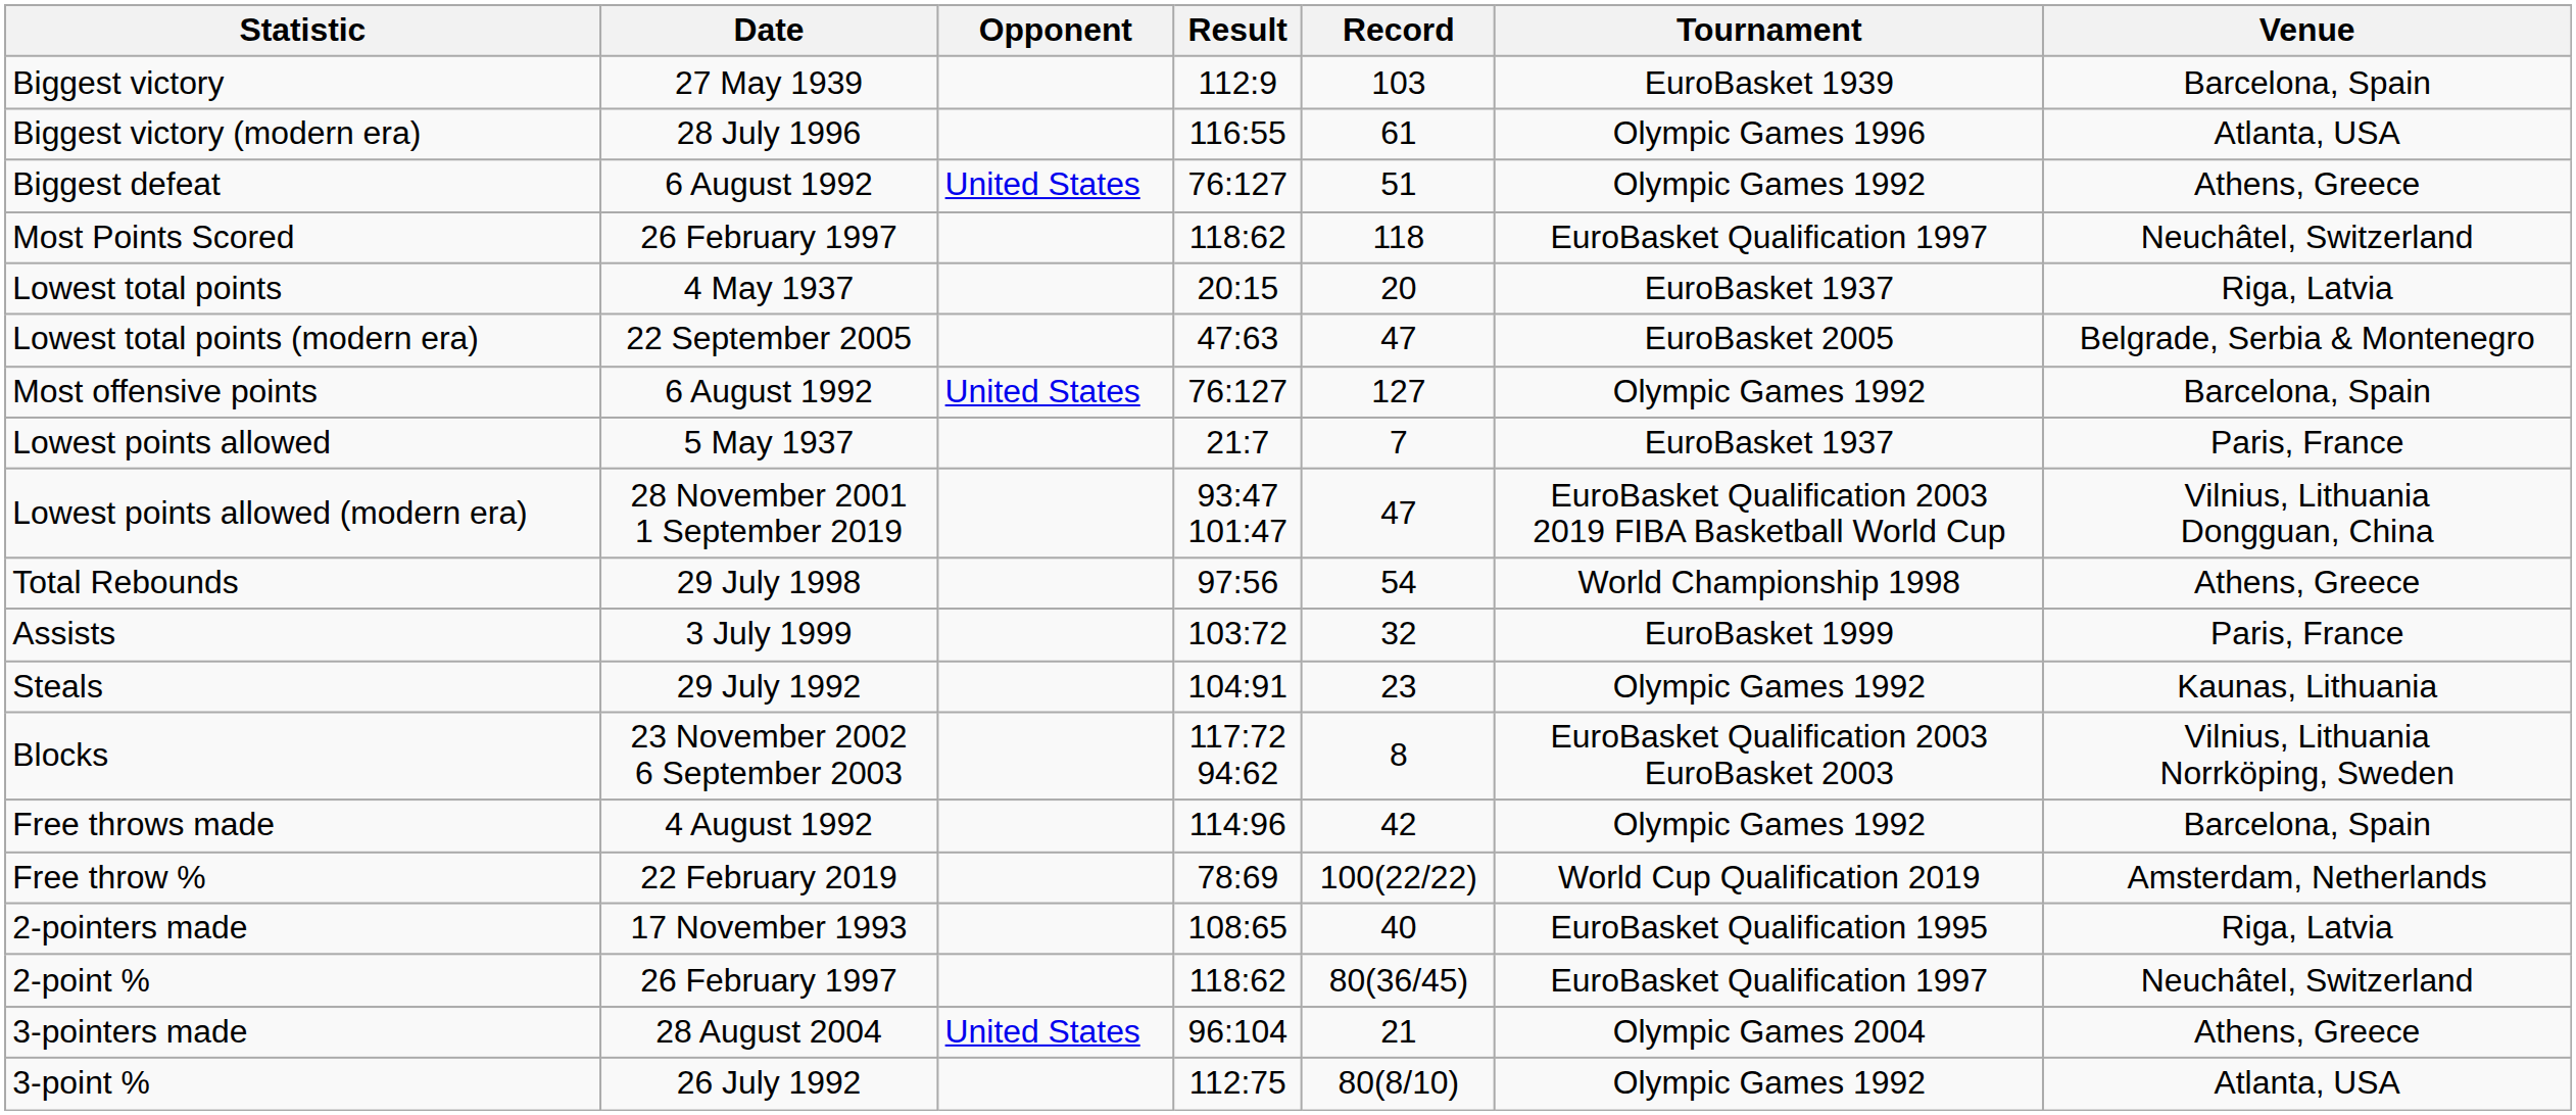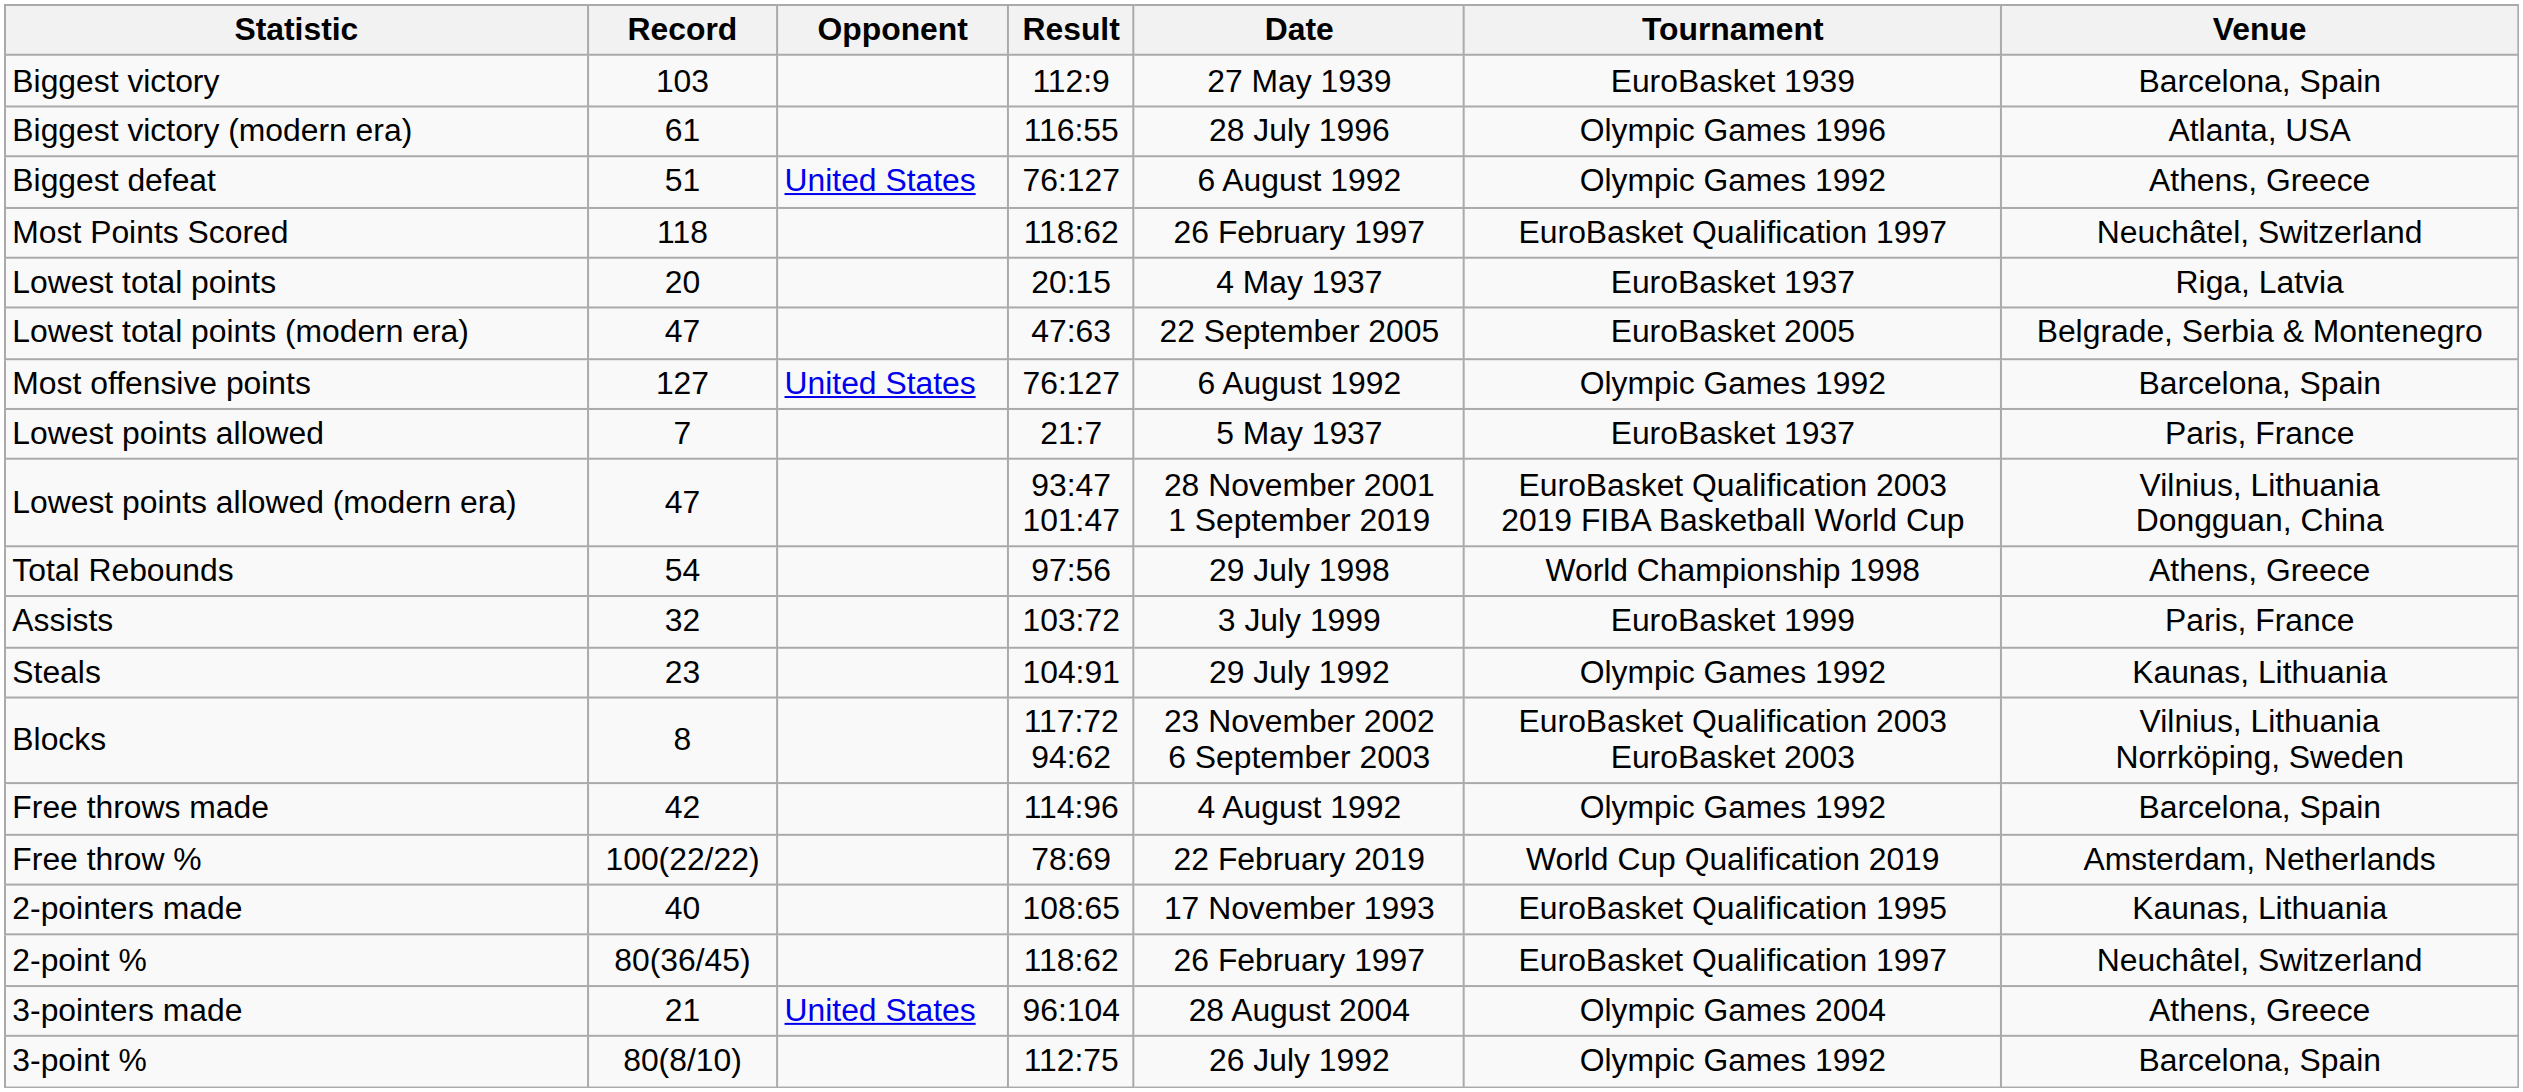 <table class="wikitable centre" style="text-align:center; width:100%; font-size:100%;">
 <tr>
 <th>Statistic</th>
-<th>Date</th>
+<th>Record</th>
 <th>Opponent</th>
 <th>Result</th>
-<th>Record</th>
+<th>Date</th>
 <th>Tournament</th>
 <th>Venue</th>
 </tr>
 <tr>
 <td style="text-align: left;">Biggest victory</td>
-<td>27 May 1939</td>
+<td>103</td>
 <td style="text-align: left;"></td>
 <td>112:9</td>
-<td>103</td>
+<td>27 May 1939</td>
 <td>EuroBasket 1939</td>
 <td>Barcelona, Spain</td>
 </tr>
 <tr>
 <td style="text-align: left;">Biggest victory (modern era)</td>
-<td>28 July 1996</td>
+<td>61</td>
 <td style="text-align: left;"></td>
 <td>116:55</td>
-<td>61</td>
+<td>28 July 1996</td>
 <td>Olympic Games 1996</td>
 <td>Atlanta, USA</td>
 </tr>
 <tr>
 <td style="text-align: left;">Biggest defeat</td>
-<td>6 August 1992</td>
+<td>51</td>
 <td style="text-align: left;"> <a href='#'>United States</a></td>
 <td>76:127</td>
-<td>51</td>
+<td>6 August 1992</td>
 <td>Olympic Games 1992</td>
 <td>Athens, Greece</td>
 </tr>
 <tr>
 <td style="text-align: left;">Most Points Scored</td>
-<td>26 February 1997</td>
+<td>118</td>
 <td style="text-align: left;"></td>
 <td>118:62</td>
-<td>118</td>
+<td>26 February 1997</td>
 <td>EuroBasket Qualification 1997</td>
 <td>Neuchâtel, Switzerland</td>
 </tr>
 <tr>
 <td style="text-align: left;">Lowest total points</td>
-<td>4 May 1937</td>
+<td>20</td>
 <td style="text-align: left;"></td>
 <td>20:15</td>
-<td>20</td>
+<td>4 May 1937</td>
 <td>EuroBasket 1937</td>
 <td>Riga, Latvia</td>
 </tr>
 <tr>
 <td style="text-align: left;">Lowest total points (modern era)</td>
-<td>22 September 2005</td>
+<td>47</td>
 <td style="text-align: left;"></td>
 <td>47:63</td>
-<td>47</td>
+<td>22 September 2005</td>
 <td>EuroBasket 2005</td>
 <td>Belgrade, Serbia & Montenegro</td>
 </tr>
 <tr>
 <td style="text-align: left;">Most offensive points</td>
-<td>6 August 1992</td>
+<td>127</td>
 <td style="text-align: left;"> <a href='#'>United States</a></td>
 <td>76:127</td>
-<td>127</td>
+<td>6 August 1992</td>
 <td>Olympic Games 1992</td>
 <td>Barcelona, Spain</td>
 </tr>
 <tr>
 <td style="text-align: left;">Lowest points allowed</td>
-<td>5 May 1937</td>
+<td>7</td>
 <td style="text-align: left;"></td>
 <td>21:7</td>
-<td>7</td>
+<td>5 May 1937</td>
 <td>EuroBasket 1937</td>
 <td>Paris, France</td>
 </tr>
 <tr>
 <td style="text-align: left;">Lowest points allowed (modern era)</td>
-<td>28 November 2001<br>1 September 2019</td>
+<td>47</td>
 <td style="text-align: left;"><br></td>
 <td>93:47<br>101:47</td>
-<td>47</td>
+<td>28 November 2001<br>1 September 2019</td>
 <td>EuroBasket Qualification 2003<br>2019 FIBA Basketball World Cup</td>
 <td>Vilnius, Lithuania<br>Dongguan, China</td>
 </tr>
 <tr>
 <td style="text-align: left;">Total Rebounds</td>
-<td>29 July 1998</td>
+<td>54</td>
 <td style="text-align: left;"></td>
 <td>97:56</td>
-<td>54</td>
+<td>29 July 1998</td>
 <td>World Championship 1998</td>
 <td>Athens, Greece</td>
 </tr>
 <tr>
 <td style="text-align: left;">Assists</td>
-<td>3 July 1999</td>
+<td>32</td>
 <td style="text-align: left;"></td>
 <td>103:72</td>
-<td>32</td>
+<td>3 July 1999</td>
 <td>EuroBasket 1999</td>
 <td>Paris, France</td>
 </tr>
 <tr>
 <td style="text-align: left;">Steals</td>
-<td>29 July 1992</td>
+<td>23</td>
 <td style="text-align: left;"></td>
 <td>104:91</td>
-<td>23</td>
+<td>29 July 1992</td>
 <td>Olympic Games 1992</td>
 <td>Kaunas, Lithuania</td>
 </tr>
 <tr>
 <td style="text-align: left;">Blocks</td>
-<td>23 November 2002<br>6 September 2003</td>
+<td>8</td>
 <td style="text-align: left;"><br></td>
 <td>117:72<br>94:62</td>
-<td>8</td>
+<td>23 November 2002<br>6 September 2003</td>
 <td>EuroBasket Qualification 2003<br>EuroBasket 2003</td>
 <td>Vilnius, Lithuania<br>Norrköping, Sweden</td>
 </tr>
 <tr>
 <td style="text-align: left;">Free throws made</td>
-<td>4 August 1992</td>
+<td>42</td>
 <td style="text-align: left;"></td>
 <td>114:96</td>
-<td>42</td>
+<td>4 August 1992</td>
 <td>Olympic Games 1992</td>
 <td>Barcelona, Spain</td>
 </tr>
 <tr>
 <td style="text-align: left;">Free throw %</td>
-<td>22 February 2019</td>
+<td>100(22/22)</td>
 <td style="text-align: left;"></td>
 <td>78:69</td>
-<td>100(22/22)</td>
+<td>22 February 2019</td>
 <td>World Cup Qualification 2019</td>
 <td>Amsterdam, Netherlands</td>
 </tr>
 <tr>
 <td style="text-align: left;">2-pointers made</td>
-<td>17 November 1993</td>
+<td>40</td>
 <td style="text-align: left;"></td>
 <td>108:65</td>
-<td>40</td>
+<td>17 November 1993</td>
 <td>EuroBasket Qualification 1995</td>
-<td>Riga, Latvia</td>
+<td>Kaunas, Lithuania</td>
 </tr>
 <tr>
 <td style="text-align: left;">2-point %</td>
-<td>26 February 1997</td>
+<td>80(36/45)</td>
 <td style="text-align: left;"></td>
 <td>118:62</td>
-<td>80(36/45)</td>
+<td>26 February 1997</td>
 <td>EuroBasket Qualification 1997</td>
 <td>Neuchâtel, Switzerland</td>
 </tr>
 <tr>
 <td style="text-align: left;">3-pointers made</td>
-<td>28 August 2004</td>
+<td>21</td>
 <td style="text-align: left;"> <a href='#'>United States</a></td>
 <td>96:104</td>
-<td>21</td>
+<td>28 August 2004</td>
 <td>Olympic Games 2004</td>
 <td>Athens, Greece</td>
 </tr>
 <tr>
 <td style="text-align: left;">3-point %</td>
-<td>26 July 1992</td>
+<td>80(8/10)</td>
 <td style="text-align: left;"></td>
 <td>112:75</td>
-<td>80(8/10)</td>
+<td>26 July 1992</td>
 <td>Olympic Games 1992</td>
-<td>Atlanta, USA</td>
+<td>Barcelona, Spain</td>
 </tr>
 </table>
